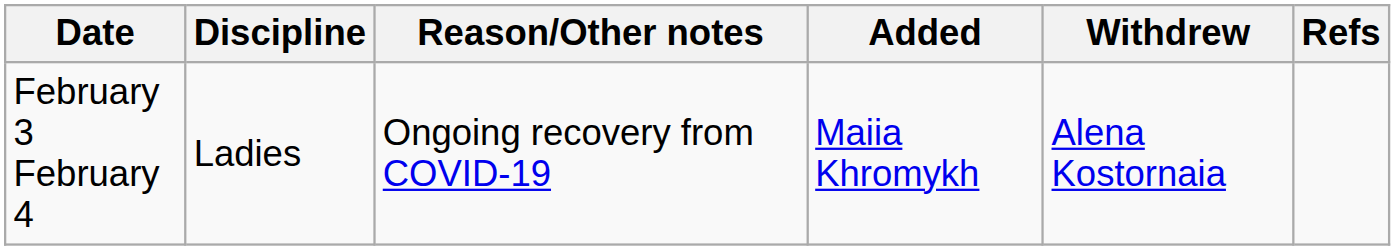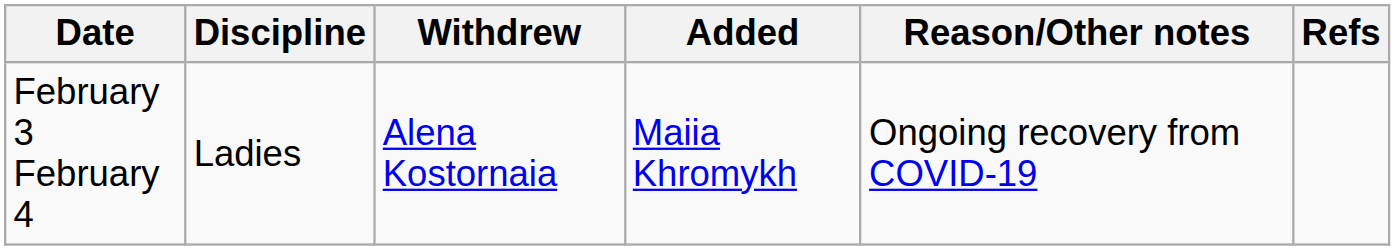 <table class="wikitable sortable">
 <tr>
 <th>Date</th>
 <th>Discipline</th>
+<th>Withdrew</th>
+<th>Added</th>
 <th>Reason/Other notes</th>
-<th>Added</th>
-<th>Withdrew</th>
 <th>Refs</th>
 </tr>
 <tr>
 <td>February 3 <br> February 4</td>
 <td>Ladies</td>
+<td><a href='#'>Alena Kostornaia</a></td>
+<td><a href='#'>Maiia Khromykh</a></td>
 <td>Ongoing recovery from <a href='#'>COVID-19</a></td>
-<td><a href='#'>Maiia Khromykh</a></td>
-<td><a href='#'>Alena Kostornaia</a></td>
 <td></td>
 </tr>
 </table>
